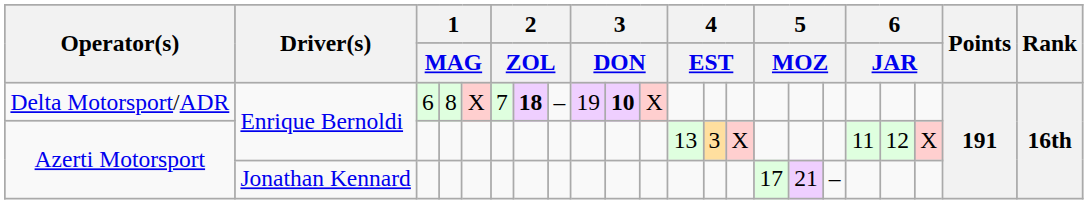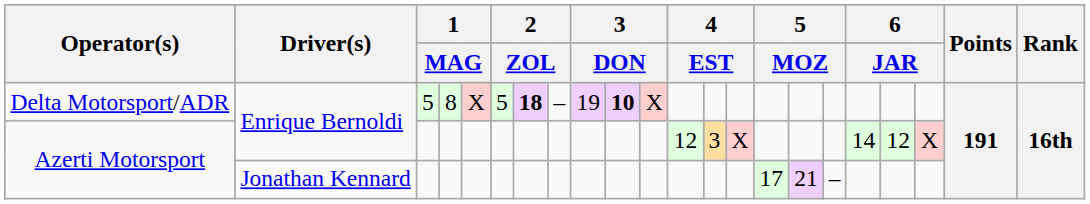 <table class="wikitable" style="font-size: 85%">
 <tr>
 <th rowspan=2>Operator(s)</th>
 <th rowspan=2>Driver(s)</th>
 <th colspan=3>1</th>
 <th colspan=3>2</th>
 <th colspan=3>3</th>
 <th colspan=3>4</th>
 <th colspan=3>5</th>
 <th colspan=3>6</th>
 <th rowspan=2>Points</th>
 <th rowspan=2>Rank</th>
 </tr>
 <tr>
 <th colspan=3><a href='#'>MAG</a></th>
 <th colspan=3><a href='#'>ZOL</a></th>
 <th colspan=3><a href='#'>DON</a></th>
 <th colspan=3><a href='#'>EST</a></th>
 <th colspan=3><a href='#'>MOZ</a></th>
 <th colspan=3><a href='#'>JAR</a></th>
 </tr>
 <tr>
 <td align=center><a href='#'>Delta Motorsport</a>/<a href='#'>ADR</a></td>
 <td rowspan=2> <a href='#'>Enrique Bernoldi</a></td>
-<td style="background:#dfffdf;">6</td>
+<td style="background:#dfffdf;">5</td>
 <td style="background:#dfffdf;">8</td>
 <td style="background:#ffcfcf;">X</td>
-<td style="background:#dfffdf;">7</td>
+<td style="background:#dfffdf;">5</td>
 <td style="background:#efcfff;"><strong>18</strong></td>
 <td>–</td>
 <td style="background:#efcfff;">19</td>
 <td style="background:#efcfff;"><strong>10</strong></td>
 <td style="background:#ffcfcf;">X</td>
 <td></td>
 <td></td>
 <td></td>
 <td></td>
 <td></td>
 <td></td>
 <td></td>
 <td></td>
 <td></td>
 <th rowspan=3>191</th>
 <th rowspan=3>16th</th>
 </tr>
 <tr>
 <td rowspan=2 align=center><a href='#'>Azerti Motorsport</a></td>
 <td></td>
 <td></td>
 <td></td>
 <td></td>
 <td></td>
 <td></td>
 <td></td>
 <td></td>
 <td></td>
-<td style="background:#dfffdf;">13</td>
+<td style="background:#dfffdf;">12</td>
 <td style="background:#ffdf9f;">3</td>
 <td style="background:#ffcfcf;">X</td>
 <td></td>
 <td></td>
 <td></td>
-<td style="background:#dfffdf;">11</td>
+<td style="background:#dfffdf;">14</td>
 <td style="background:#dfffdf;">12</td>
 <td style="background:#ffcfcf;">X</td>
 </tr>
 <tr>
 <td> <a href='#'>Jonathan Kennard</a></td>
 <td></td>
 <td></td>
 <td></td>
 <td></td>
 <td></td>
 <td></td>
 <td></td>
 <td></td>
 <td></td>
 <td></td>
 <td></td>
 <td></td>
 <td style="background:#dfffdf;">17</td>
 <td style="background:#efcfff;">21</td>
 <td>–</td>
 <td></td>
 <td></td>
 <td></td>
 </tr>
 </table>
